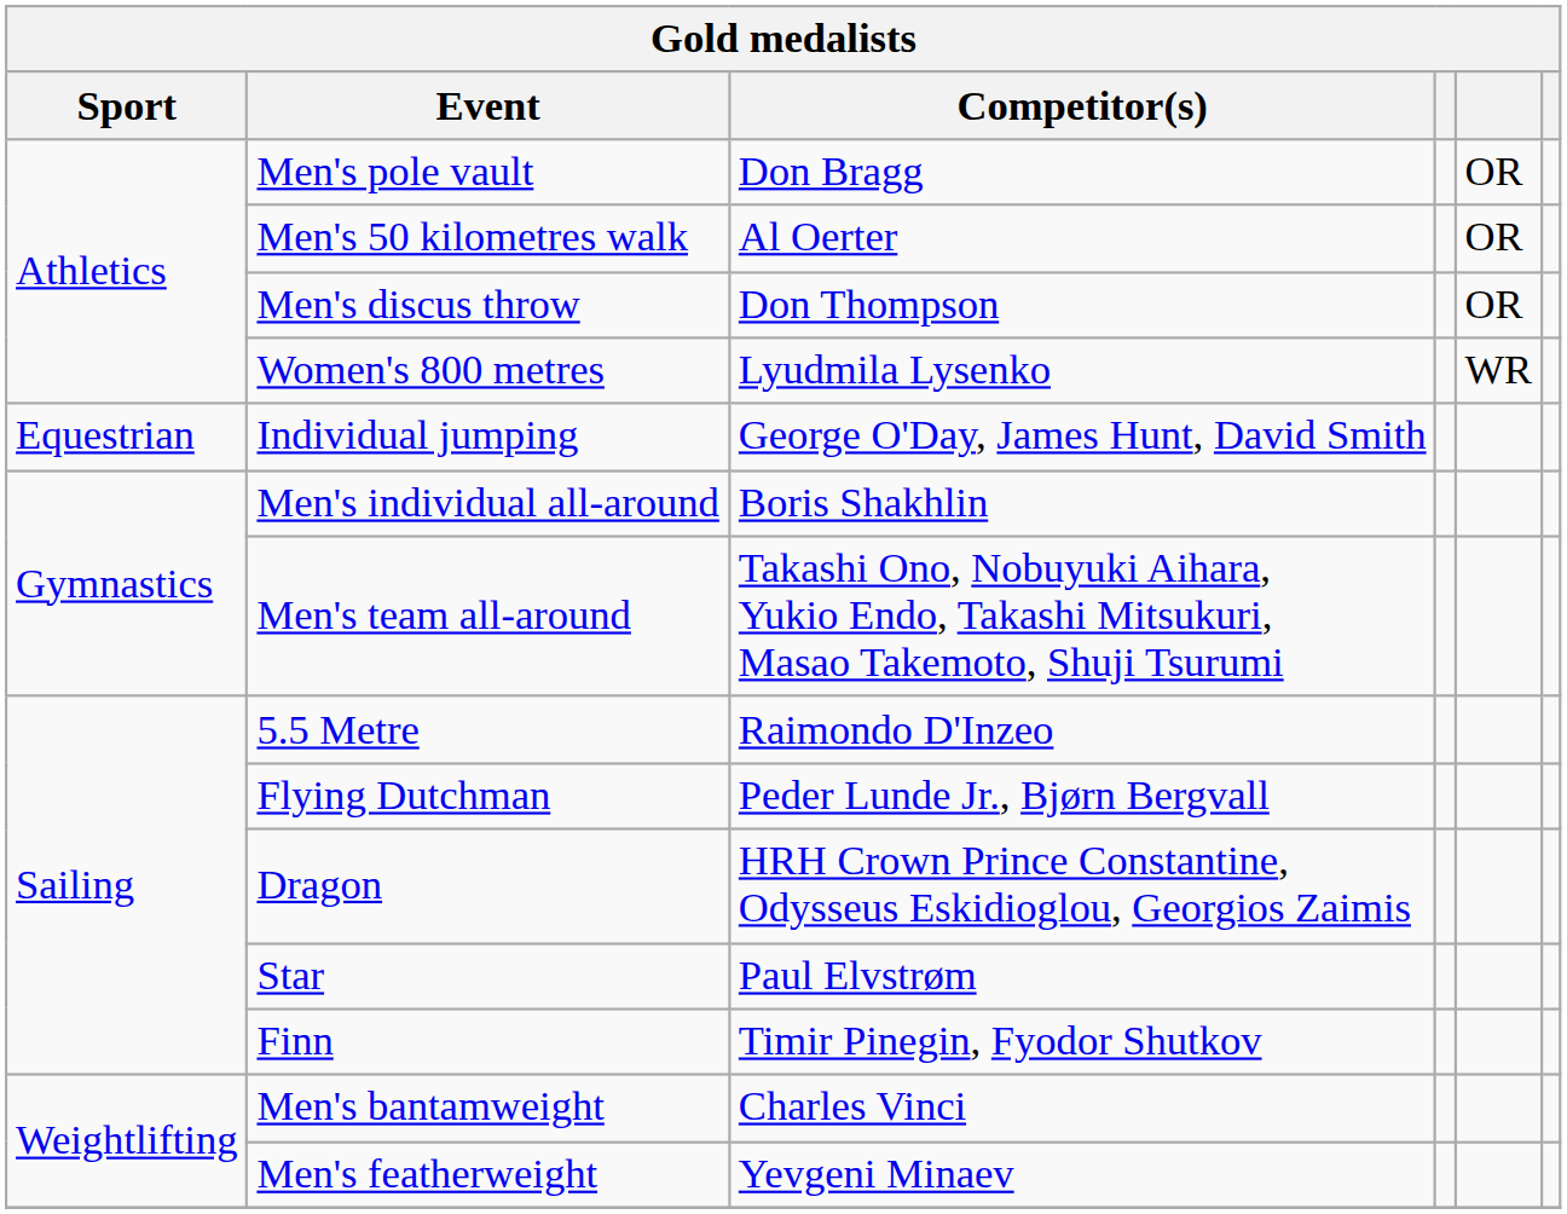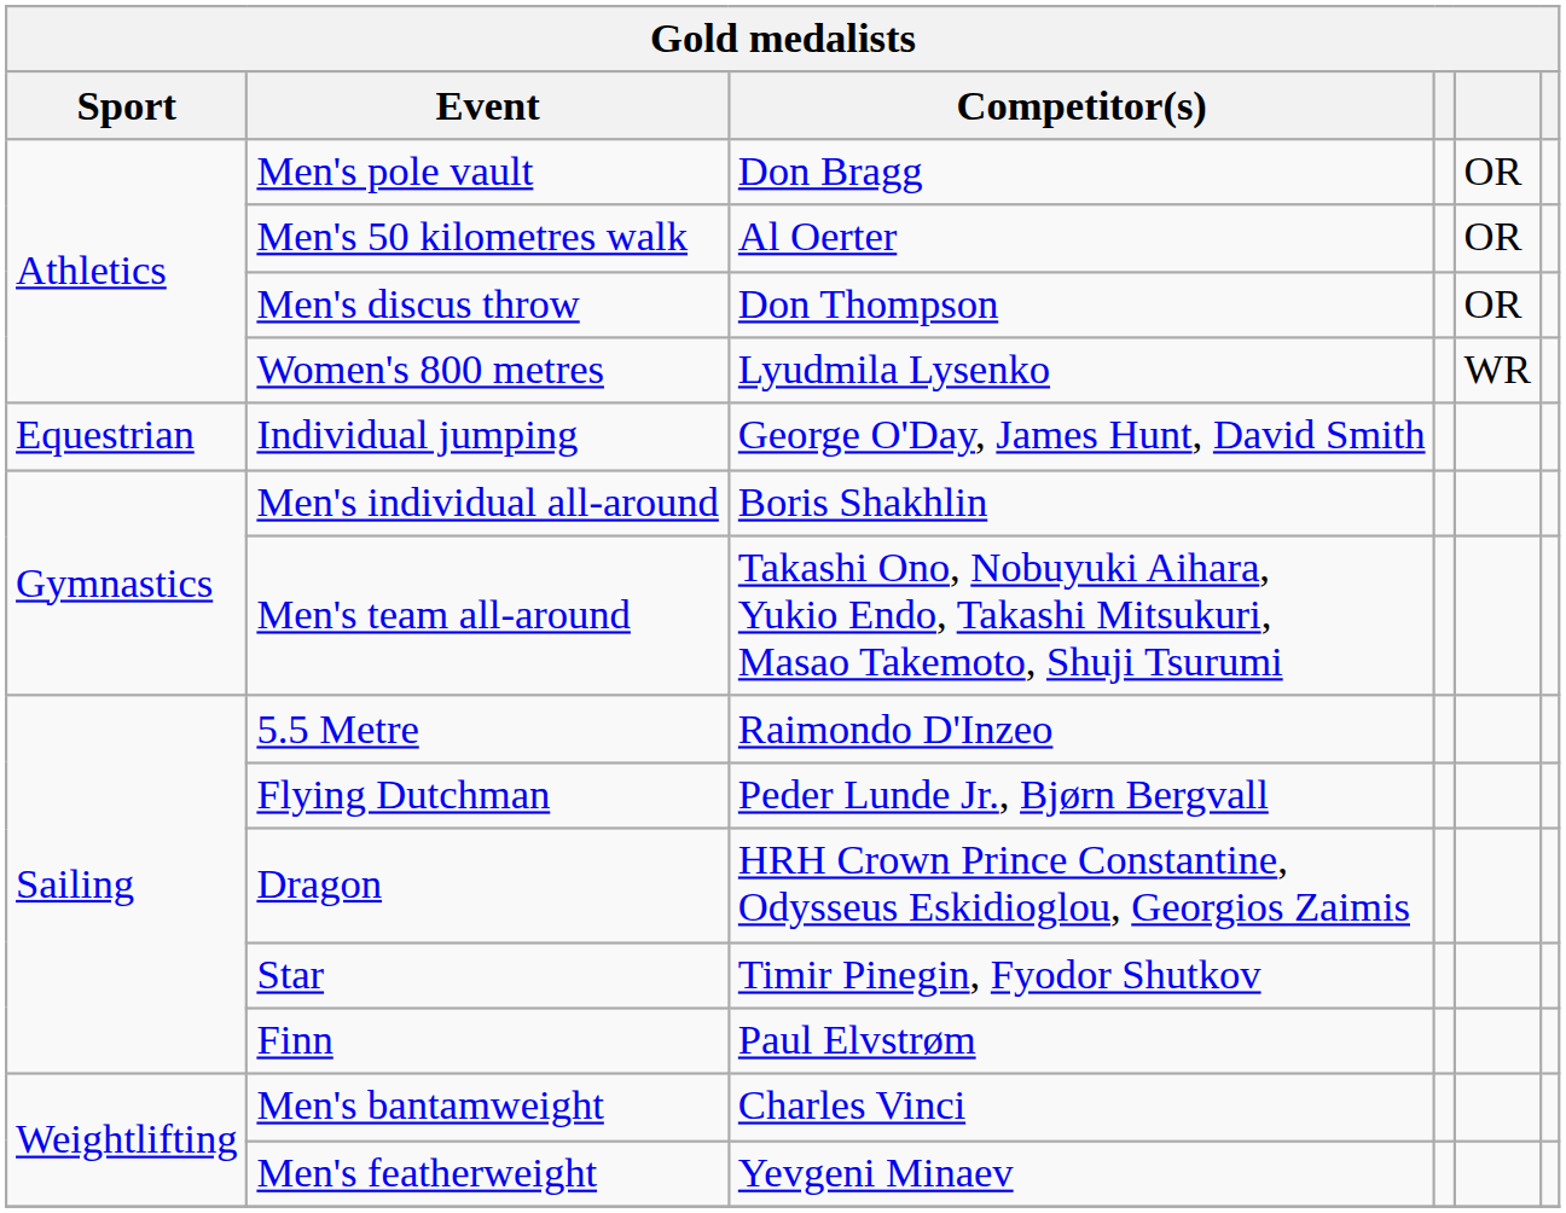 <table class="wikitable">
 <tr>
 <th colspan="6">Gold medalists</th>
 </tr>
 <tr>
 <th>Sport</th>
 <th>Event</th>
 <th>Competitor(s)</th>
 <th></th>
 <th></th>
 <th></th>
 </tr>
 <tr>
 <td rowspan="4"><a href='#'>Athletics</a></td>
 <td><a href='#'>Men's pole vault</a></td>
 <td><a href='#'>Don Bragg</a></td>
 <td></td>
 <td>OR</td>
 <td></td>
 </tr>
 <tr>
 <td><a href='#'>Men's 50 kilometres walk</a></td>
 <td><a href='#'>Al Oerter</a></td>
 <td></td>
 <td>OR</td>
 <td></td>
 </tr>
 <tr>
 <td><a href='#'>Men's discus throw</a></td>
 <td><a href='#'>Don Thompson</a></td>
 <td></td>
 <td>OR</td>
 <td></td>
 </tr>
 <tr>
 <td><a href='#'>Women's 800 metres</a></td>
 <td><a href='#'>Lyudmila Lysenko</a></td>
 <td></td>
 <td>WR</td>
 <td></td>
 </tr>
 <tr>
 <td><a href='#'>Equestrian</a></td>
 <td><a href='#'>Individual jumping</a></td>
 <td><a href='#'>George O'Day</a>, <a href='#'>James Hunt</a>, <a href='#'>David Smith</a></td>
 <td></td>
 <td></td>
 <td></td>
 </tr>
 <tr>
 <td rowspan="2"><a href='#'>Gymnastics</a></td>
 <td><a href='#'>Men's individual all-around</a></td>
 <td><a href='#'>Boris Shakhlin</a></td>
 <td></td>
 <td></td>
 <td></td>
 </tr>
 <tr>
 <td><a href='#'>Men's team all-around</a></td>
 <td><a href='#'>Takashi Ono</a>, <a href='#'>Nobuyuki Aihara</a>, <br><a href='#'>Yukio Endo</a>, <a href='#'>Takashi Mitsukuri</a>, <br><a href='#'>Masao Takemoto</a>, <a href='#'>Shuji Tsurumi</a></td>
 <td></td>
 <td></td>
 <td></td>
 </tr>
 <tr>
 <td rowspan="5"><a href='#'>Sailing</a></td>
 <td><a href='#'>5.5 Metre</a></td>
 <td><a href='#'>Raimondo D'Inzeo</a></td>
 <td></td>
 <td></td>
 <td></td>
 </tr>
 <tr>
 <td><a href='#'>Flying Dutchman</a></td>
 <td><a href='#'>Peder Lunde Jr.</a>, <a href='#'>Bjørn Bergvall</a></td>
 <td></td>
 <td></td>
 <td></td>
 </tr>
 <tr>
 <td><a href='#'>Dragon</a></td>
 <td><a href='#'>HRH Crown Prince Constantine</a>,<br><a href='#'>Odysseus Eskidioglou</a>, <a href='#'>Georgios Zaimis</a></td>
 <td></td>
 <td></td>
 <td></td>
 </tr>
 <tr>
 <td><a href='#'>Star</a></td>
-<td><a href='#'>Paul Elvstrøm</a></td>
+<td><a href='#'>Timir Pinegin</a>, <a href='#'>Fyodor Shutkov</a></td>
 <td></td>
 <td></td>
 <td></td>
 </tr>
 <tr>
 <td><a href='#'>Finn</a></td>
-<td><a href='#'>Timir Pinegin</a>, <a href='#'>Fyodor Shutkov</a></td>
+<td><a href='#'>Paul Elvstrøm</a></td>
 <td></td>
 <td></td>
 <td></td>
 </tr>
 <tr>
 <td rowspan="2"><a href='#'>Weightlifting</a></td>
 <td><a href='#'>Men's bantamweight</a></td>
 <td><a href='#'>Charles Vinci</a></td>
 <td></td>
 <td></td>
 <td></td>
 </tr>
 <tr>
 <td><a href='#'>Men's featherweight</a></td>
 <td><a href='#'>Yevgeni Minaev</a></td>
 <td></td>
 <td></td>
 <td></td>
 </tr>
 <tr>
 </tr>
 </table>
